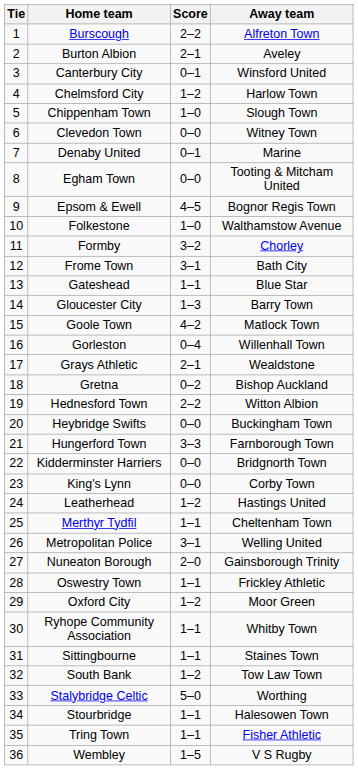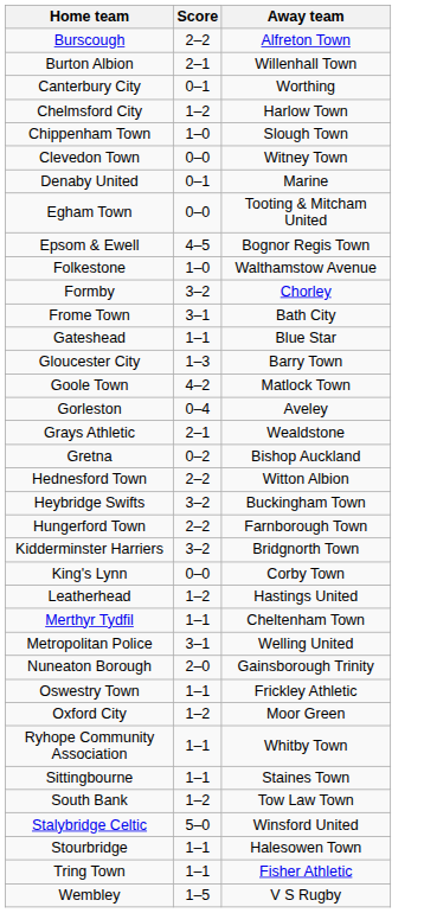 <table class="wikitable" style="text-align:center;">
 <tr>
-<th width=20>Tie</th>
 <th width=175>Home team</th>
 <th width=20>Score</th>
 <th width=175>Away team</th>
 </tr>
 <tr>
-<td>1</td>
 <td><a href='#'>Burscough</a></td>
 <td>2–2</td>
 <td><a href='#'>Alfreton Town</a></td>
 </tr>
 <tr>
-<td>2</td>
 <td>Burton Albion</td>
 <td>2–1</td>
-<td>Aveley</td>
+<td>Willenhall Town</td>
 </tr>
 <tr>
-<td>3</td>
 <td>Canterbury City</td>
 <td>0–1</td>
-<td>Winsford United</td>
+<td>Worthing</td>
 </tr>
 <tr>
-<td>4</td>
 <td>Chelmsford City</td>
 <td>1–2</td>
 <td>Harlow Town</td>
 </tr>
 <tr>
-<td>5</td>
 <td>Chippenham Town</td>
 <td>1–0</td>
 <td>Slough Town</td>
 </tr>
 <tr>
-<td>6</td>
 <td>Clevedon Town</td>
 <td>0–0</td>
 <td>Witney Town</td>
 </tr>
 <tr>
-<td>7</td>
 <td>Denaby United</td>
 <td>0–1</td>
 <td>Marine</td>
 </tr>
 <tr>
-<td>8</td>
 <td>Egham Town</td>
 <td>0–0</td>
 <td>Tooting & Mitcham United</td>
 </tr>
 <tr>
-<td>9</td>
 <td>Epsom & Ewell</td>
 <td>4–5</td>
 <td>Bognor Regis Town</td>
 </tr>
 <tr>
-<td>10</td>
 <td>Folkestone</td>
 <td>1–0</td>
 <td>Walthamstow Avenue</td>
 </tr>
 <tr>
-<td>11</td>
 <td>Formby</td>
 <td>3–2</td>
 <td><a href='#'>Chorley</a></td>
 </tr>
 <tr>
-<td>12</td>
 <td>Frome Town</td>
 <td>3–1</td>
 <td>Bath City</td>
 </tr>
 <tr>
-<td>13</td>
 <td>Gateshead</td>
 <td>1–1</td>
 <td>Blue Star</td>
 </tr>
 <tr>
-<td>14</td>
 <td>Gloucester City</td>
 <td>1–3</td>
 <td>Barry Town</td>
 </tr>
 <tr>
-<td>15</td>
 <td>Goole Town</td>
 <td>4–2</td>
 <td>Matlock Town</td>
 </tr>
 <tr>
-<td>16</td>
 <td>Gorleston</td>
 <td>0–4</td>
-<td>Willenhall Town</td>
+<td>Aveley</td>
 </tr>
 <tr>
-<td>17</td>
 <td>Grays Athletic</td>
 <td>2–1</td>
 <td>Wealdstone</td>
 </tr>
 <tr>
-<td>18</td>
 <td>Gretna</td>
 <td>0–2</td>
 <td>Bishop Auckland</td>
 </tr>
 <tr>
-<td>19</td>
 <td>Hednesford Town</td>
 <td>2–2</td>
 <td>Witton Albion</td>
 </tr>
 <tr>
-<td>20</td>
 <td>Heybridge Swifts</td>
-<td>0–0</td>
+<td>3–2</td>
 <td>Buckingham Town</td>
 </tr>
 <tr>
-<td>21</td>
 <td>Hungerford Town</td>
-<td>3–3</td>
+<td>2–2</td>
 <td>Farnborough Town</td>
 </tr>
 <tr>
-<td>22</td>
 <td>Kidderminster Harriers</td>
-<td>0–0</td>
+<td>3–2</td>
 <td>Bridgnorth Town</td>
 </tr>
 <tr>
-<td>23</td>
 <td>King's Lynn</td>
 <td>0–0</td>
 <td>Corby Town</td>
 </tr>
 <tr>
-<td>24</td>
 <td>Leatherhead</td>
 <td>1–2</td>
 <td>Hastings United</td>
 </tr>
 <tr>
-<td>25</td>
 <td><a href='#'>Merthyr Tydfil</a></td>
 <td>1–1</td>
 <td>Cheltenham Town</td>
 </tr>
 <tr>
-<td>26</td>
 <td>Metropolitan Police</td>
 <td>3–1</td>
 <td>Welling United</td>
 </tr>
 <tr>
-<td>27</td>
 <td>Nuneaton Borough</td>
 <td>2–0</td>
 <td>Gainsborough Trinity</td>
 </tr>
 <tr>
-<td>28</td>
 <td>Oswestry Town</td>
 <td>1–1</td>
 <td>Frickley Athletic</td>
 </tr>
 <tr>
-<td>29</td>
 <td>Oxford City</td>
 <td>1–2</td>
 <td>Moor Green</td>
 </tr>
 <tr>
-<td>30</td>
 <td>Ryhope Community Association</td>
 <td>1–1</td>
 <td>Whitby Town</td>
 </tr>
 <tr>
-<td>31</td>
 <td>Sittingbourne</td>
 <td>1–1</td>
 <td>Staines Town</td>
 </tr>
 <tr>
-<td>32</td>
 <td>South Bank</td>
 <td>1–2</td>
 <td>Tow Law Town</td>
 </tr>
 <tr>
-<td>33</td>
 <td><a href='#'>Stalybridge Celtic</a></td>
 <td>5–0</td>
-<td>Worthing</td>
+<td>Winsford United</td>
 </tr>
 <tr>
-<td>34</td>
 <td>Stourbridge</td>
 <td>1–1</td>
 <td>Halesowen Town</td>
 </tr>
 <tr>
-<td>35</td>
 <td>Tring Town</td>
 <td>1–1</td>
 <td><a href='#'>Fisher Athletic</a></td>
 </tr>
 <tr>
-<td>36</td>
 <td>Wembley</td>
 <td>1–5</td>
 <td>V S Rugby</td>
 </tr>
 </table>
